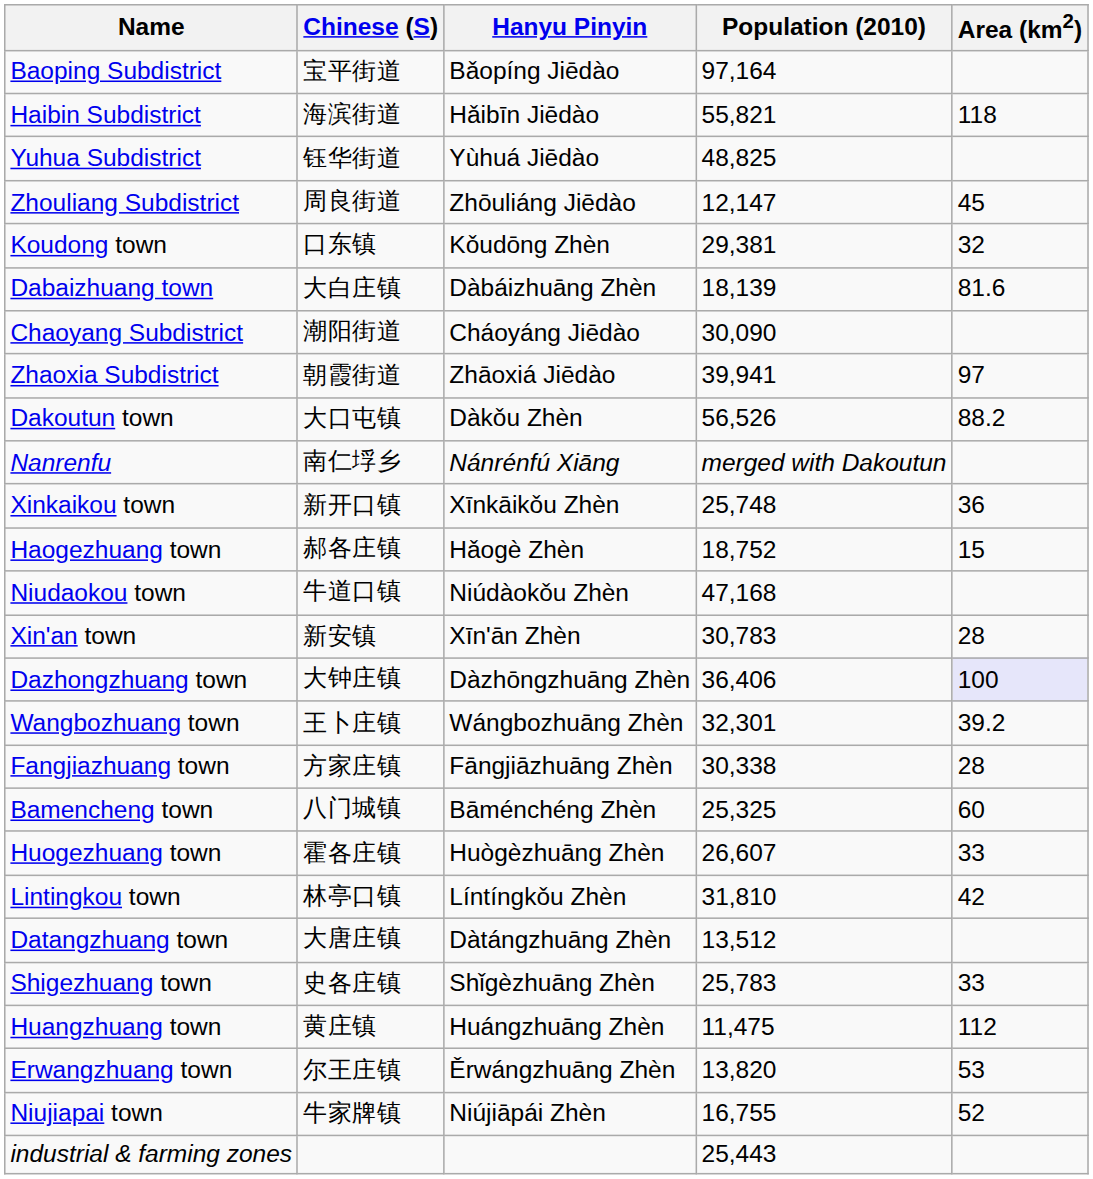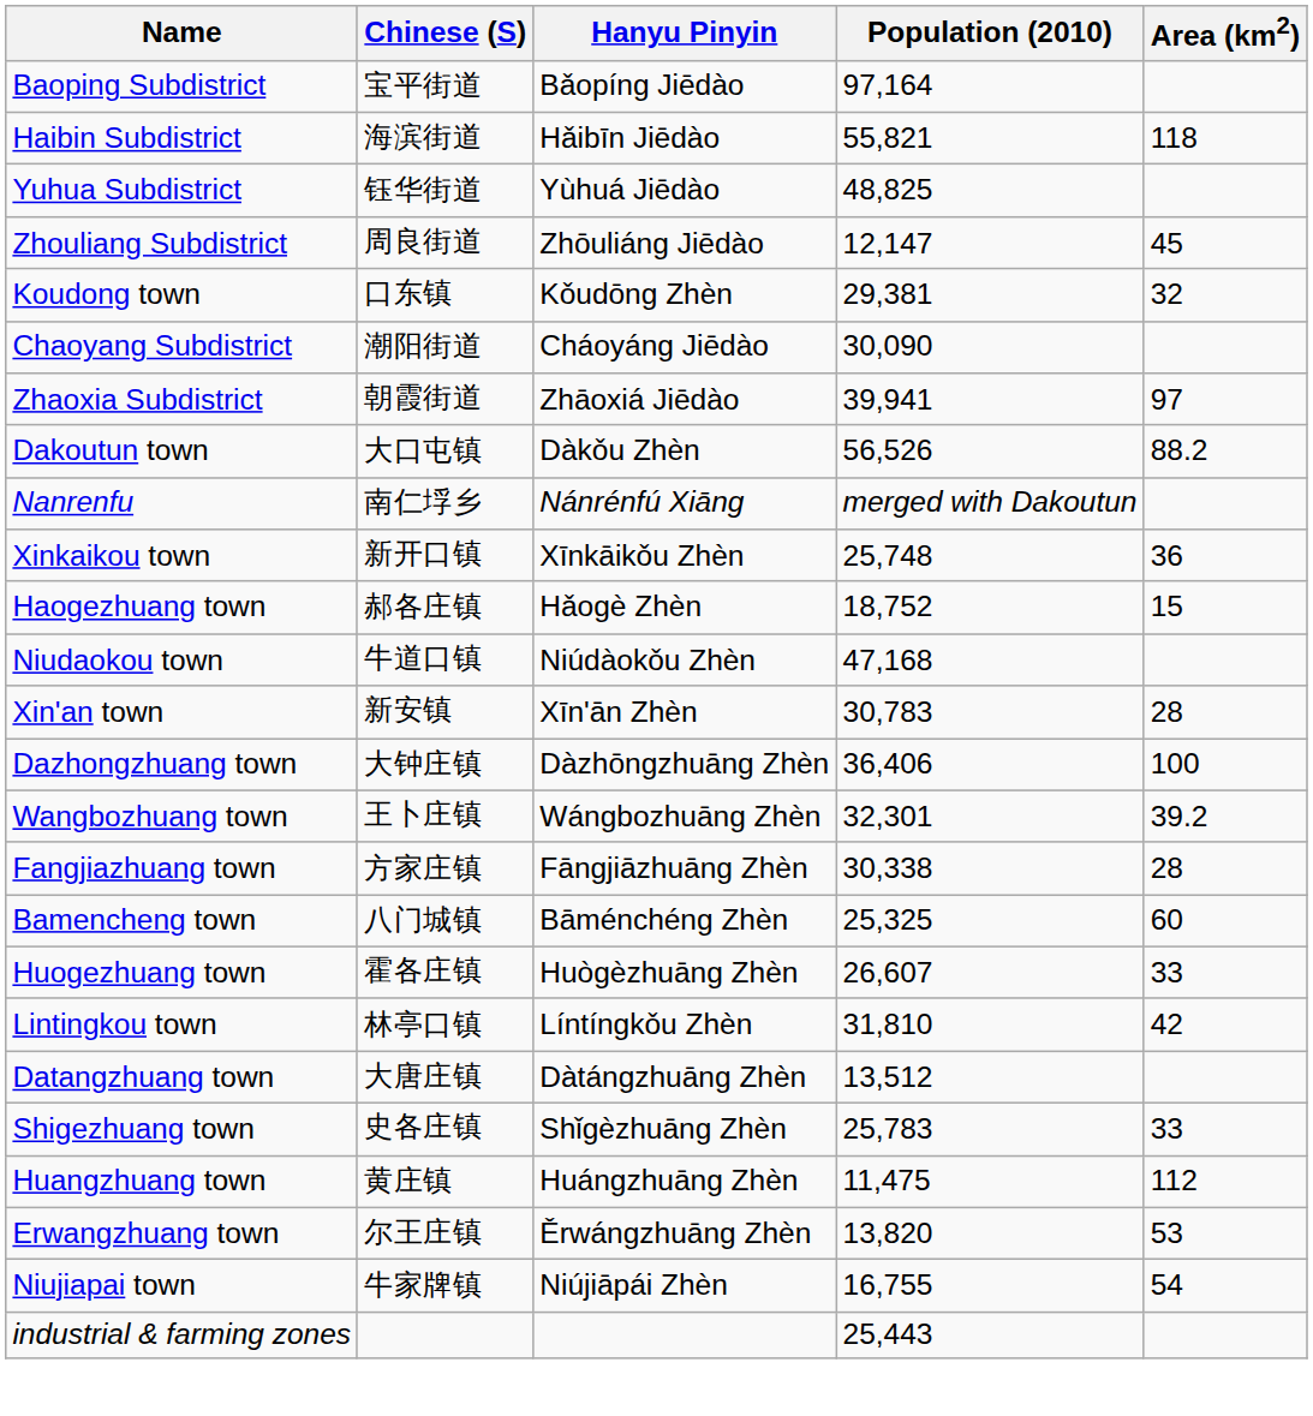 <table class="wikitable">
 <tr>
 <th>Name</th>
 <th><a href='#'>Chinese</a> (<a href='#'>S</a>)</th>
 <th><a href='#'>Hanyu Pinyin</a></th>
 <th>Population (2010)</th>
 <th>Area (km<sup>2</sup>)</th>
 </tr>
 <tr>
 <td><a href='#'>Baoping Subdistrict</a></td>
 <td>宝平街道</td>
 <td>Bǎopíng Jiēdào</td>
 <td>97,164</td>
 <td></td>
 </tr>
 <tr>
 <td><a href='#'>Haibin Subdistrict</a></td>
 <td>海滨街道</td>
 <td>Hǎibīn Jiēdào</td>
 <td>55,821</td>
 <td>118</td>
 </tr>
 <tr>
 <td><a href='#'>Yuhua Subdistrict</a></td>
 <td>钰华街道</td>
 <td>Yùhuá Jiēdào</td>
 <td>48,825</td>
 <td></td>
 </tr>
 <tr>
 <td><a href='#'>Zhouliang Subdistrict</a></td>
 <td>周良街道</td>
 <td>Zhōuliáng Jiēdào</td>
 <td>12,147</td>
 <td>45</td>
 </tr>
 <tr>
 <td><a href='#'>Koudong</a> town</td>
 <td>口东镇</td>
 <td>Kǒudōng Zhèn</td>
 <td>29,381</td>
 <td>32</td>
-</tr>
-<tr>
-<td><a href='#'>Dabaizhuang town</a></td>
-<td>大白庄镇</td>
-<td>Dàbáizhuāng Zhèn</td>
-<td>18,139</td>
-<td>81.6</td>
 </tr>
 <tr>
 <td><a href='#'>Chaoyang Subdistrict</a></td>
 <td>潮阳街道</td>
 <td>Cháoyáng Jiēdào</td>
 <td>30,090</td>
 <td></td>
 </tr>
 <tr>
 <td><a href='#'>Zhaoxia Subdistrict</a></td>
 <td>朝霞街道</td>
 <td>Zhāoxiá Jiēdào</td>
 <td>39,941</td>
 <td>97</td>
 </tr>
 <tr>
 <td><a href='#'>Dakoutun</a> town</td>
 <td>大口屯镇</td>
 <td>Dàkǒu Zhèn</td>
 <td>56,526</td>
 <td>88.2</td>
 </tr>
 <tr>
 <td><em><a href='#'>Nanrenfu</a></em></td>
 <td>南仁垺乡</td>
 <td><em>Nánrénfú Xiāng</em></td>
 <td><em>merged with Dakoutun</em></td>
 <td></td>
 </tr>
 <tr>
 <td><a href='#'>Xinkaikou</a> town</td>
 <td>新开口镇</td>
 <td>Xīnkāikǒu Zhèn</td>
 <td>25,748</td>
 <td>36</td>
 </tr>
 <tr>
 <td><a href='#'>Haogezhuang</a> town</td>
 <td>郝各庄镇</td>
 <td>Hǎogè Zhèn</td>
 <td>18,752</td>
 <td>15</td>
 </tr>
 <tr>
 <td><a href='#'>Niudaokou</a> town</td>
 <td>牛道口镇</td>
 <td>Niúdàokǒu Zhèn</td>
 <td>47,168</td>
 <td></td>
 </tr>
 <tr>
 <td><a href='#'>Xin'an</a> town</td>
 <td>新安镇</td>
 <td>Xīn'ān Zhèn</td>
 <td>30,783</td>
 <td>28</td>
 </tr>
 <tr>
 <td><a href='#'>Dazhongzhuang</a> town</td>
 <td>大钟庄镇</td>
 <td>Dàzhōngzhuāng Zhèn</td>
 <td>36,406</td>
-<td style="background: lavender;">100</td>
+<td>100</td>
 </tr>
 <tr>
 <td><a href='#'>Wangbozhuang</a> town</td>
 <td>王卜庄镇</td>
 <td>Wángbozhuāng Zhèn</td>
 <td>32,301</td>
 <td>39.2</td>
 </tr>
 <tr>
 <td><a href='#'>Fangjiazhuang</a> town</td>
 <td>方家庄镇</td>
 <td>Fāngjiāzhuāng Zhèn</td>
 <td>30,338</td>
 <td>28</td>
 </tr>
 <tr>
 <td><a href='#'>Bamencheng</a> town</td>
 <td>八门城镇</td>
 <td>Bāménchéng Zhèn</td>
 <td>25,325</td>
 <td>60</td>
 </tr>
 <tr>
 <td><a href='#'>Huogezhuang</a> town</td>
 <td>霍各庄镇</td>
 <td>Huògèzhuāng Zhèn</td>
 <td>26,607</td>
 <td>33</td>
 </tr>
 <tr>
 <td><a href='#'>Lintingkou</a> town</td>
 <td>林亭口镇</td>
 <td>Líntíngkǒu Zhèn</td>
 <td>31,810</td>
 <td>42</td>
 </tr>
 <tr>
 <td><a href='#'>Datangzhuang</a> town</td>
 <td>大唐庄镇</td>
 <td>Dàtángzhuāng Zhèn</td>
 <td>13,512</td>
 <td></td>
 </tr>
 <tr>
 <td><a href='#'>Shigezhuang</a> town</td>
 <td>史各庄镇</td>
 <td>Shǐgèzhuāng Zhèn</td>
 <td>25,783</td>
 <td>33</td>
 </tr>
 <tr>
 <td><a href='#'>Huangzhuang</a> town</td>
 <td>黄庄镇</td>
 <td>Huángzhuāng Zhèn</td>
 <td>11,475</td>
 <td>112</td>
 </tr>
 <tr>
 <td><a href='#'>Erwangzhuang</a> town</td>
 <td>尔王庄镇</td>
 <td>Ěrwángzhuāng Zhèn</td>
 <td>13,820</td>
 <td>53</td>
 </tr>
 <tr>
 <td><a href='#'>Niujiapai</a> town</td>
 <td>牛家牌镇</td>
 <td>Niújiāpái Zhèn</td>
 <td>16,755</td>
-<td>52</td>
+<td>54</td>
 </tr>
 <tr>
 <td><em>industrial & farming zones</em></td>
 <td></td>
 <td></td>
 <td>25,443</td>
 <td></td>
 </tr>
 </table>
